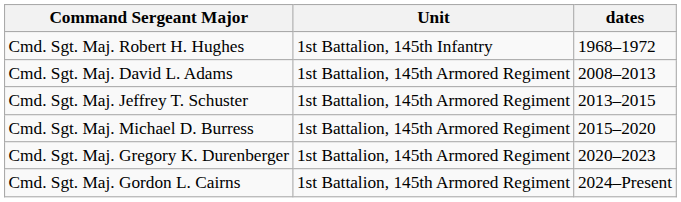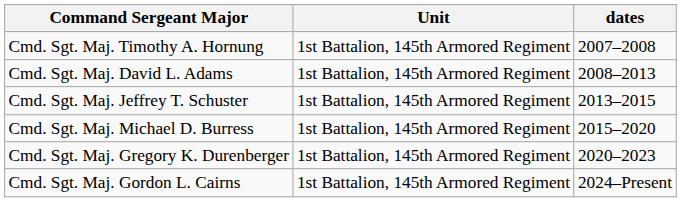 <table class="wikitable">
 <tr>
 <th>Command Sergeant Major</th>
 <th>Unit</th>
 <th>dates</th>
 </tr>
 <tr>
-<td>Cmd. Sgt. Maj. Robert H. Hughes</td>
-<td>1st Battalion, 145th Infantry</td>
-<td>1968–1972</td>
+<td>Cmd. Sgt. Maj. Timothy A. Hornung</td>
+<td>1st Battalion, 145th Armored Regiment</td>
+<td>2007–2008</td>
 </tr>
 <tr>
 <td>Cmd. Sgt. Maj. David L. Adams</td>
 <td>1st Battalion, 145th Armored Regiment</td>
 <td>2008–2013</td>
 </tr>
 <tr>
 <td>Cmd. Sgt. Maj. Jeffrey T. Schuster</td>
 <td>1st Battalion, 145th Armored Regiment</td>
 <td>2013–2015</td>
 </tr>
 <tr>
 <td>Cmd. Sgt. Maj. Michael D. Burress</td>
 <td>1st Battalion, 145th Armored Regiment</td>
 <td>2015–2020</td>
 </tr>
 <tr>
 <td>Cmd. Sgt. Maj. Gregory K. Durenberger</td>
 <td>1st Battalion, 145th Armored Regiment</td>
 <td>2020–2023</td>
 </tr>
 <tr>
 <td>Cmd. Sgt. Maj. Gordon L. Cairns</td>
 <td>1st Battalion, 145th Armored Regiment</td>
 <td>2024–Present</td>
 </tr>
 </table>
